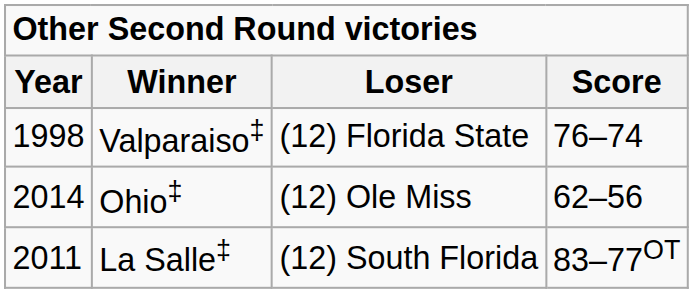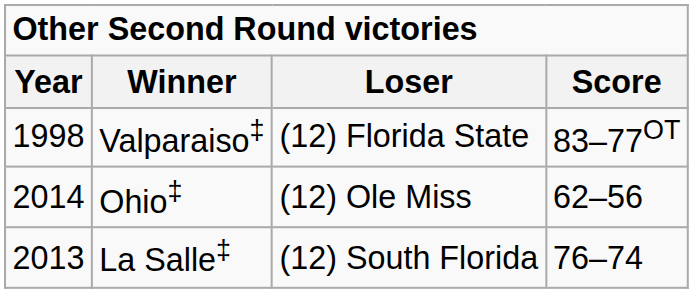 <table class="wikitable">
 <tr>
 <td colspan=4><strong>Other Second Round victories</strong></td>
 </tr>
 <tr>
 <th>Year</th>
 <th>Winner</th>
 <th>Loser</th>
 <th>Score</th>
 </tr>
 <tr>
 <td>1998</td>
 <td>Valparaiso<sup>‡</sup></td>
 <td>(12) Florida State</td>
-<td>76–74</td>
+<td>83–77<sup>OT</sup></td>
 </tr>
 <tr>
 <td>2014</td>
 <td>Ohio<sup>‡</sup></td>
 <td>(12) Ole Miss</td>
 <td>62–56</td>
 </tr>
 <tr>
-<td>2011</td>
+<td>2013</td>
 <td>La Salle<sup>‡</sup></td>
 <td>(12) South Florida</td>
-<td>83–77<sup>OT</sup></td>
+<td>76–74</td>
 </tr>
 </table>
